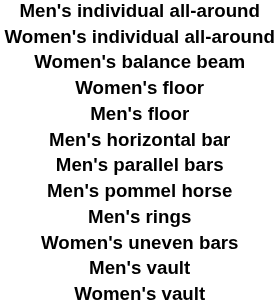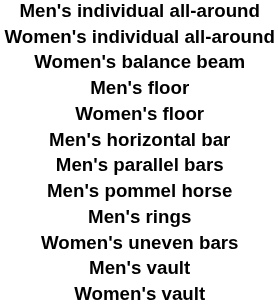 <table>
 <tr>
 <th scope="row">Men's individual all-around<br></th>
 <td></td>
 <td></td>
 <td></td>
 </tr>
 <tr>
 <th scope="row">Women's individual all-around<br></th>
 <td></td>
 <td></td>
 <td></td>
 </tr>
 <tr>
 <th scope="row">Women's balance beam<br></th>
 <td></td>
 <td></td>
 <td></td>
 </tr>
 <tr>
-<th scope="row">Women's floor<br></th>
+<th scope="row">Men's floor<br></th>
 <td></td>
 <td></td>
 <td></td>
 </tr>
 <tr>
-<th scope="row">Men's floor<br></th>
+<th scope="row">Women's floor<br></th>
 <td></td>
 <td></td>
 <td></td>
 </tr>
 <tr>
 <th scope="row">Men's horizontal bar<br></th>
 <td></td>
 <td></td>
 <td></td>
 </tr>
 <tr>
 <th scope="row">Men's parallel bars<br></th>
 <td></td>
 <td></td>
 <td></td>
 </tr>
 <tr>
 <th scope="row">Men's pommel horse<br></th>
 <td></td>
 <td></td>
 <td></td>
 </tr>
 <tr>
 <th scope="row">Men's rings<br></th>
 <td></td>
 <td></td>
 <td></td>
 </tr>
 <tr>
 <th scope="row">Women's uneven bars<br></th>
 <td></td>
 <td></td>
 <td></td>
 </tr>
 <tr>
 <th scope="row">Men's vault<br></th>
 <td></td>
 <td></td>
 <td></td>
 </tr>
 <tr>
 <th scope="row">Women's vault<br></th>
 <td></td>
 <td></td>
 <td></td>
 </tr>
 <tr>
 </tr>
 </table>
